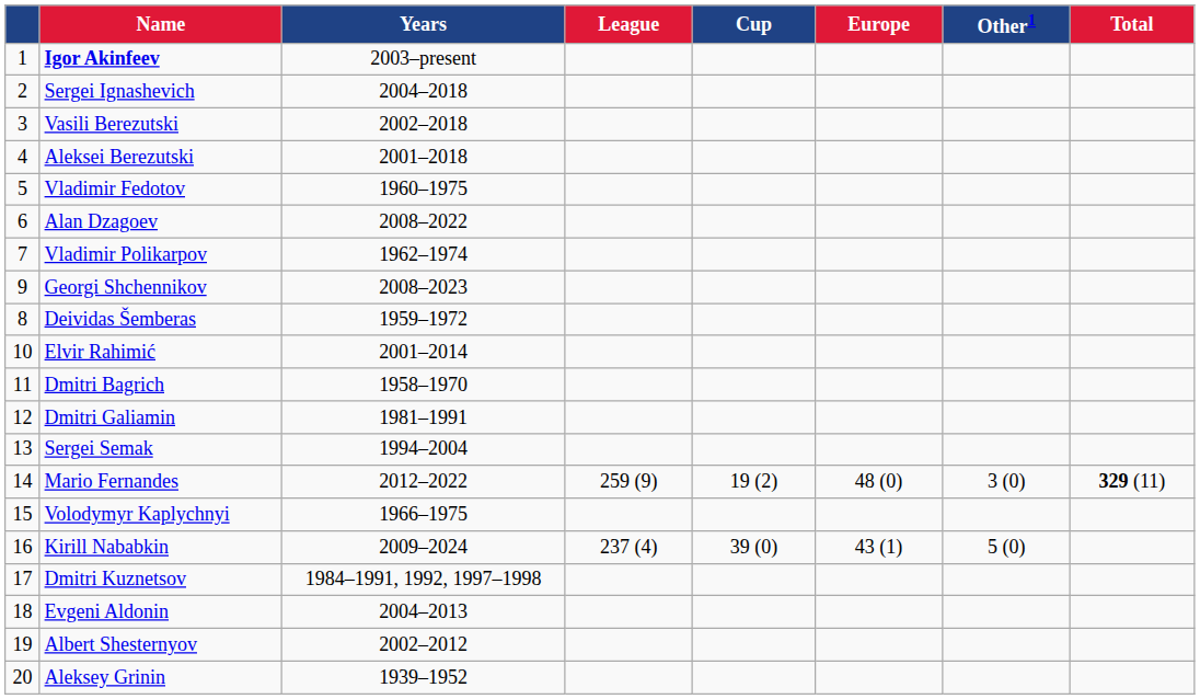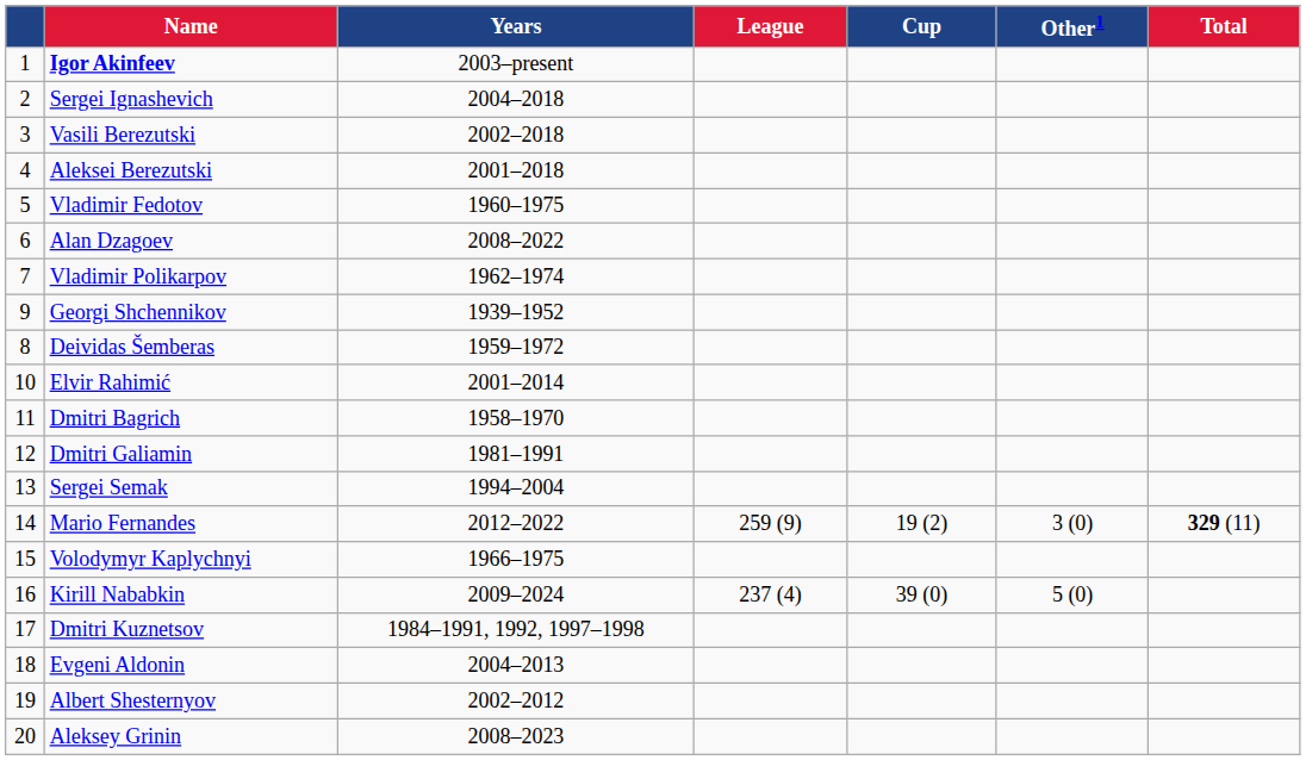 <table class="wikitable sortable"  style="text-align:center; font-size:90%; ">
 <tr>
 <th style="color:#fff; background:#1f4285; width:20px;"></th>
 <th style="color:#fff; background:#e01837; width:200px;">Name</th>
 <th style="color:#fff; background:#1f4285; width:250px;">Years</th>
 <th style="color:#fff; background:#e01837; width:100px;">League</th>
 <th style="color:#fff; background:#1f4285; width:100px;">Cup</th>
-<th style="color:#fff; background:#e01837; width:100px;">Europe</th>
 <th style="color:#fff; background:#1f4285; width:100px;">Other<sup><a href='#'>1</a></sup></th>
 <th style="color:#fff; background:#e01837; width:100px;">Total</th>
 </tr>
 <tr>
 <td>1</td>
 <td align="left"> <strong><a href='#'>Igor Akinfeev</a></strong></td>
 <td>2003–present</td>
-<td></td>
 <td></td>
 <td></td>
 <td></td>
 <td></td>
 </tr>
 <tr>
 <td>2</td>
 <td align="left"> <a href='#'>Sergei Ignashevich</a></td>
 <td>2004–2018</td>
 <td></td>
 <td></td>
 <td></td>
 <td></td>
-<td></td>
 </tr>
 <tr>
 <td>3</td>
 <td align="left"> <a href='#'>Vasili Berezutski</a></td>
 <td>2002–2018</td>
-<td></td>
 <td></td>
 <td></td>
 <td></td>
 <td></td>
 </tr>
 <tr>
 <td>4</td>
 <td align="left"> <a href='#'>Aleksei Berezutski</a></td>
 <td>2001–2018</td>
 <td></td>
 <td></td>
 <td></td>
 <td></td>
-<td></td>
 </tr>
 <tr>
 <td>5</td>
 <td align="left"> <a href='#'>Vladimir Fedotov</a></td>
 <td>1960–1975</td>
-<td></td>
 <td></td>
 <td></td>
 <td></td>
 <td></td>
 </tr>
 <tr>
 <td>6</td>
 <td style="text-align:left;"> <a href='#'>Alan Dzagoev</a></td>
 <td>2008–2022</td>
 <td></td>
 <td></td>
 <td></td>
 <td></td>
-<td></td>
 </tr>
 <tr>
 <td>7</td>
 <td align="left"> <a href='#'>Vladimir Polikarpov</a></td>
 <td>1962–1974</td>
 <td></td>
 <td></td>
 <td></td>
 <td></td>
-<td></td>
 </tr>
 <tr>
 <td>9</td>
 <td style="text-align:left;"> <a href='#'>Georgi Shchennikov</a></td>
-<td>2008–2023</td>
-<td></td>
+<td>1939–1952</td>
 <td></td>
 <td></td>
 <td></td>
 <td></td>
 </tr>
 <tr>
 <td>8</td>
 <td style="text-align:left;"> <a href='#'>Deividas Šemberas</a></td>
 <td>1959–1972</td>
 <td></td>
 <td></td>
 <td></td>
 <td></td>
-<td></td>
 </tr>
 <tr>
 <td>10</td>
 <td style="text-align:left;"> <a href='#'>Elvir Rahimić</a></td>
 <td>2001–2014</td>
-<td></td>
 <td></td>
 <td></td>
 <td></td>
 <td></td>
 </tr>
 <tr>
 <td>11</td>
 <td style="text-align:left;"> <a href='#'>Dmitri Bagrich</a></td>
 <td>1958–1970</td>
 <td></td>
 <td></td>
 <td></td>
 <td></td>
-<td></td>
 </tr>
 <tr>
 <td>12</td>
 <td style="text-align:left;"> <a href='#'>Dmitri Galiamin</a></td>
 <td>1981–1991</td>
-<td></td>
 <td></td>
 <td></td>
 <td></td>
 <td></td>
 </tr>
 <tr>
 <td>13</td>
 <td style="text-align:left;"> <a href='#'>Sergei Semak</a></td>
 <td>1994–2004</td>
 <td></td>
 <td></td>
 <td></td>
 <td></td>
-<td></td>
 </tr>
 <tr>
 <td>14</td>
 <td style="text-align:left;"> <a href='#'>Mario Fernandes</a></td>
 <td>2012–2022</td>
 <td>259 (9)</td>
 <td>19 (2)</td>
-<td>48 (0)</td>
 <td>3 (0)</td>
 <td><strong>329</strong> (11)</td>
 </tr>
 <tr>
 <td>15</td>
 <td style="text-align:left;"> <a href='#'>Volodymyr Kaplychnyi</a></td>
 <td>1966–1975</td>
 <td></td>
 <td></td>
 <td></td>
 <td></td>
-<td></td>
 </tr>
 <tr>
 <td>16</td>
 <td style="text-align:left;"> <a href='#'>Kirill Nababkin</a></td>
 <td>2009–2024</td>
 <td>237 (4)</td>
 <td>39 (0)</td>
-<td>43 (1)</td>
 <td>5 (0)</td>
 <td></td>
 </tr>
 <tr>
 <td>17</td>
 <td style="text-align:left;"> <a href='#'>Dmitri Kuznetsov</a></td>
 <td>1984–1991, 1992, 1997–1998</td>
-<td></td>
 <td></td>
 <td></td>
 <td></td>
 <td></td>
 </tr>
 <tr>
 <td>18</td>
 <td style="text-align:left;"> <a href='#'>Evgeni Aldonin</a></td>
 <td>2004–2013</td>
 <td></td>
 <td></td>
 <td></td>
 <td></td>
-<td></td>
 </tr>
 <tr>
 <td>19</td>
 <td align="left"> <a href='#'>Albert Shesternyov</a></td>
 <td>2002–2012</td>
 <td></td>
 <td></td>
 <td></td>
 <td></td>
-<td></td>
 </tr>
 <tr>
 <td>20</td>
 <td align="left"> <a href='#'>Aleksey Grinin</a></td>
-<td>1939–1952</td>
-<td></td>
+<td>2008–2023</td>
 <td></td>
 <td></td>
 <td></td>
 <td></td>
 </tr>
 </table>
